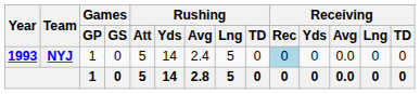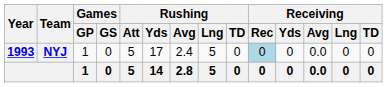 <table class="wikitable" style="text-align:center;">
 <tr>
 <th rowspan="2">Year</th>
 <th rowspan="2">Team</th>
 <th colspan="2">Games</th>
 <th colspan="5">Rushing</th>
 <th colspan="5">Receiving</th>
 </tr>
 <tr>
 <th>GP</th>
 <th>GS</th>
 <th>Att</th>
 <th>Yds</th>
 <th>Avg</th>
 <th>Lng</th>
 <th>TD</th>
 <th>Rec</th>
 <th>Yds</th>
 <th>Avg</th>
 <th>Lng</th>
 <th>TD</th>
 </tr>
 <tr>
 <th><a href='#'>1993</a></th>
 <th><a href='#'>NYJ</a></th>
 <td>1</td>
 <td>0</td>
 <td>5</td>
-<td>14</td>
+<td>17</td>
 <td>2.4</td>
 <td>5</td>
 <td>0</td>
 <td style="background: lightblue;">0</td>
 <td>0</td>
 <td>0.0</td>
 <td>0</td>
 <td>0</td>
 </tr>
 <tr>
 <th colspan="2"></th>
 <th>1</th>
 <th>0</th>
 <th>5</th>
 <th>14</th>
 <th>2.8</th>
 <th>5</th>
 <th>0</th>
 <th>0</th>
 <th>0</th>
 <th>0.0</th>
 <th>0</th>
 <th>0</th>
 </tr>
 </table>
